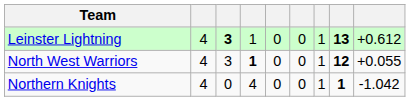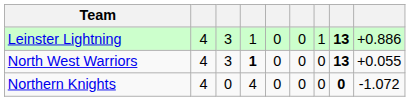 <table class="wikitable" style="text-align:center">
 <tr>
 <th style="width:200px">Team</th>
 <th width="20"></th>
 <th width="20"></th>
 <th width="20"></th>
 <th width="20"></th>
 <th width="20"></th>
 <th></th>
 <th width="20"></th>
 <th width="20"></th>
 </tr>
 <tr style="background:#cfc">
 <td style="text-align:left;"><a href='#'>Leinster Lightning</a></td>
 <td>4</td>
-<td><strong>3</strong></td>
+<td>3</td>
 <td>1</td>
 <td>0</td>
 <td>0</td>
 <td>1</td>
 <td><strong>13</strong></td>
-<td>+0.612</td>
+<td>+0.886</td>
 </tr>
 <tr>
 <td style="text-align:left;"><a href='#'>North West Warriors</a></td>
 <td>4</td>
 <td>3</td>
 <td><strong>1</strong></td>
 <td>0</td>
 <td>0</td>
-<td>1</td>
-<td><strong>12</strong></td>
+<td>0</td>
+<td><strong>13</strong></td>
 <td>+0.055</td>
 </tr>
 <tr>
 <td style="text-align:left;"><a href='#'>Northern Knights</a></td>
 <td>4</td>
 <td>0</td>
 <td>4</td>
 <td>0</td>
 <td>0</td>
-<td>1</td>
-<td><strong>1</strong></td>
-<td>-1.042</td>
+<td>0</td>
+<td><strong>0</strong></td>
+<td>-1.072</td>
 </tr>
 </table>
